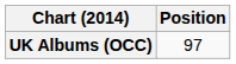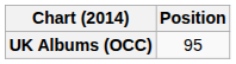 <table class="wikitable plainrowheaders" style="text-align:center;">
 <tr>
 <th scope="col">Chart (2014)</th>
 <th scope="col">Position</th>
 </tr>
 <tr>
 <th scope="row">UK Albums (OCC)</th>
-<td>97</td>
+<td>95</td>
 </tr>
 </table>
